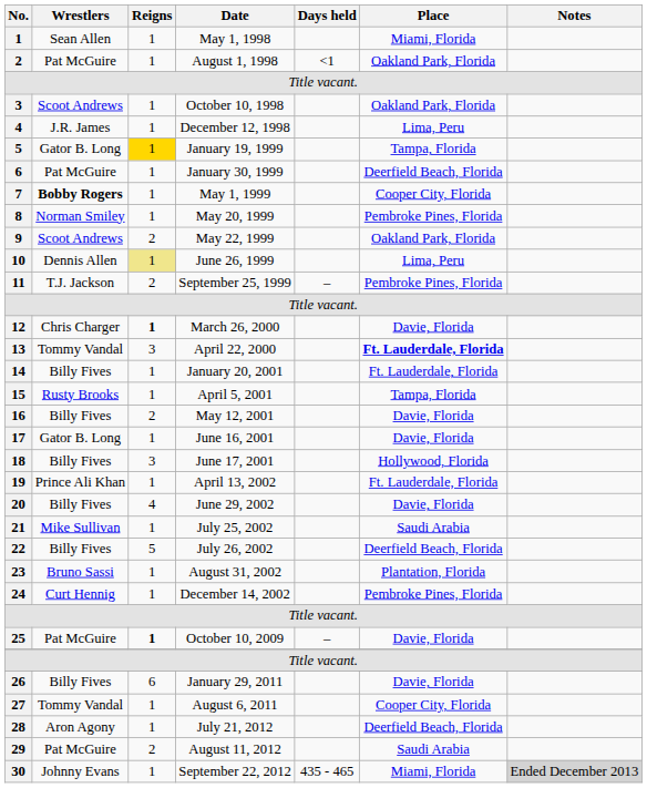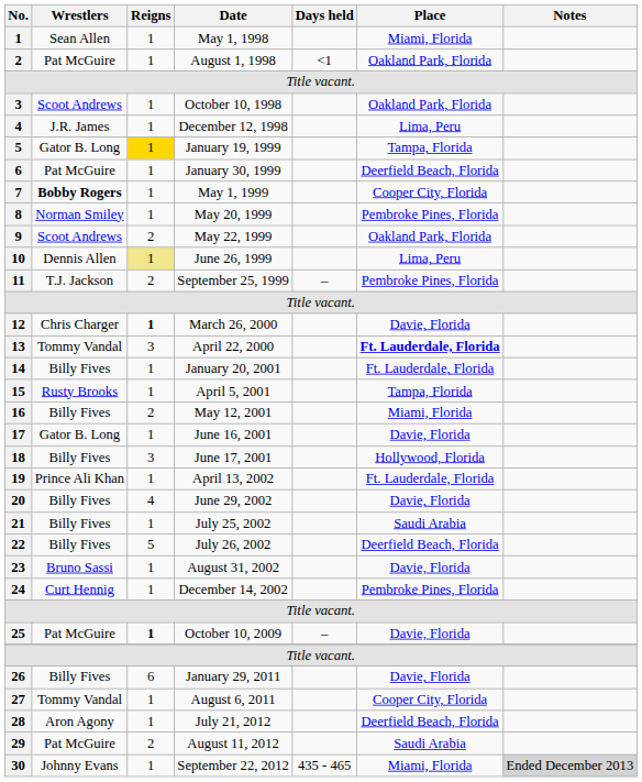 <table class="wikitable sortable" style="text-align: center">
 <tr>
 <th>No.</th>
 <th>Wrestlers</th>
 <th>Reigns</th>
 <th>Date</th>
 <th>Days held</th>
 <th>Place</th>
 <th>Notes</th>
 </tr>
 <tr>
 <th>1</th>
 <td>Sean Allen</td>
 <td>1</td>
 <td>May 1, 1998</td>
 <td></td>
 <td><a href='#'>Miami, Florida</a></td>
 <td></td>
 </tr>
 <tr>
 <th>2</th>
 <td>Pat McGuire</td>
 <td>1</td>
 <td>August 1, 1998</td>
 <td><1</td>
 <td><a href='#'>Oakland Park, Florida</a></td>
 <td></td>
 </tr>
 <tr style="background: #e3e3e3;">
 <td colspan="7" align=center><em>Title vacant.</em></td>
 </tr>
 <tr>
 <th>3</th>
 <td><a href='#'>Scoot Andrews</a></td>
 <td>1</td>
 <td>October 10, 1998</td>
 <td></td>
 <td><a href='#'>Oakland Park, Florida</a></td>
 <td></td>
 </tr>
 <tr>
 <th>4</th>
 <td>J.R. James</td>
 <td>1</td>
 <td>December 12, 1998</td>
 <td></td>
 <td><a href='#'>Lima, Peru</a></td>
 <td></td>
 </tr>
 <tr>
 <th>5</th>
 <td>Gator B. Long</td>
 <td style="background: gold;">1</td>
 <td>January 19, 1999</td>
 <td></td>
 <td><a href='#'>Tampa, Florida</a></td>
 <td></td>
 </tr>
 <tr>
 <th>6</th>
 <td>Pat McGuire</td>
 <td>1</td>
 <td>January 30, 1999</td>
 <td></td>
 <td><a href='#'>Deerfield Beach, Florida</a></td>
 <td></td>
 </tr>
 <tr>
 <th>7</th>
 <td><strong>Bobby Rogers</strong></td>
 <td>1</td>
 <td>May 1, 1999</td>
 <td></td>
 <td><a href='#'>Cooper City, Florida</a></td>
 <td></td>
 </tr>
 <tr>
 <th>8</th>
 <td><a href='#'>Norman Smiley</a></td>
 <td>1</td>
 <td>May 20, 1999</td>
 <td></td>
 <td><a href='#'>Pembroke Pines, Florida</a></td>
 <td></td>
 </tr>
 <tr>
 <th>9</th>
 <td><a href='#'>Scoot Andrews</a></td>
 <td>2</td>
 <td>May 22, 1999</td>
 <td></td>
 <td><a href='#'>Oakland Park, Florida</a></td>
 <td></td>
 </tr>
 <tr>
 <th>10</th>
 <td>Dennis Allen</td>
 <td style="background: khaki;">1</td>
 <td>June 26, 1999</td>
 <td></td>
 <td><a href='#'>Lima, Peru</a></td>
 <td></td>
 </tr>
 <tr>
 <th>11</th>
 <td>T.J. Jackson</td>
 <td>2</td>
 <td>September 25, 1999</td>
 <td>–</td>
 <td><a href='#'>Pembroke Pines, Florida</a></td>
 <td></td>
 </tr>
 <tr style="background: #e3e3e3;">
 <td colspan="7" align=center><em>Title vacant.</em></td>
 </tr>
 <tr>
 <th>12</th>
 <td>Chris Charger</td>
 <td><strong>1</strong></td>
 <td>March 26, 2000</td>
 <td></td>
 <td><a href='#'>Davie, Florida</a></td>
 <td></td>
 </tr>
 <tr>
 <th>13</th>
 <td>Tommy Vandal</td>
 <td>3</td>
 <td>April 22, 2000</td>
 <td></td>
 <td><strong><a href='#'>Ft. Lauderdale, Florida</a></strong></td>
 <td></td>
 </tr>
 <tr>
 <th>14</th>
 <td>Billy Fives</td>
 <td>1</td>
 <td>January 20, 2001</td>
 <td></td>
 <td><a href='#'>Ft. Lauderdale, Florida</a></td>
 <td></td>
 </tr>
 <tr>
 <th>15</th>
 <td><a href='#'>Rusty Brooks</a></td>
 <td>1</td>
 <td>April 5, 2001</td>
 <td></td>
 <td><a href='#'>Tampa, Florida</a></td>
 <td></td>
 </tr>
 <tr>
 <th>16</th>
 <td>Billy Fives</td>
 <td>2</td>
 <td>May 12, 2001</td>
 <td></td>
-<td><a href='#'>Davie, Florida</a></td>
+<td><a href='#'>Miami, Florida</a></td>
 <td></td>
 </tr>
 <tr>
 <th>17</th>
 <td>Gator B. Long</td>
 <td>1</td>
 <td>June 16, 2001</td>
 <td></td>
 <td><a href='#'>Davie, Florida</a></td>
 <td></td>
 </tr>
 <tr>
 <th>18</th>
 <td>Billy Fives</td>
 <td>3</td>
 <td>June 17, 2001</td>
 <td></td>
 <td><a href='#'>Hollywood, Florida</a></td>
 <td></td>
 </tr>
 <tr>
 <th>19</th>
 <td>Prince Ali Khan</td>
 <td>1</td>
 <td>April 13, 2002</td>
 <td></td>
 <td><a href='#'>Ft. Lauderdale, Florida</a></td>
 <td></td>
 </tr>
 <tr>
 <th>20</th>
 <td>Billy Fives</td>
 <td>4</td>
 <td>June 29, 2002</td>
 <td></td>
 <td><a href='#'>Davie, Florida</a></td>
 <td></td>
 </tr>
 <tr>
 <th>21</th>
-<td><a href='#'>Mike Sullivan</a></td>
+<td>Billy Fives</td>
 <td>1</td>
 <td>July 25, 2002</td>
 <td></td>
 <td><a href='#'>Saudi Arabia</a></td>
 <td></td>
 </tr>
 <tr>
 <th>22</th>
 <td>Billy Fives</td>
 <td>5</td>
 <td>July 26, 2002</td>
 <td></td>
 <td><a href='#'>Deerfield Beach, Florida</a></td>
 <td></td>
 </tr>
 <tr>
 <th>23</th>
 <td><a href='#'>Bruno Sassi</a></td>
 <td>1</td>
 <td>August 31, 2002</td>
 <td></td>
-<td><a href='#'>Plantation, Florida</a></td>
+<td><a href='#'>Davie, Florida</a></td>
 <td></td>
 </tr>
 <tr>
 <th>24</th>
 <td><a href='#'>Curt Hennig</a></td>
 <td>1</td>
 <td>December 14, 2002</td>
 <td></td>
 <td><a href='#'>Pembroke Pines, Florida</a></td>
 <td></td>
 </tr>
 <tr style="background: #e3e3e3;">
 <td colspan="7" align=center><em>Title vacant.</em></td>
 </tr>
 <tr>
 <th>25</th>
 <td>Pat McGuire</td>
 <td><strong>1</strong></td>
 <td>October 10, 2009</td>
 <td>–</td>
 <td><a href='#'>Davie, Florida</a></td>
 <td></td>
 </tr>
 <tr>
 </tr>
 <tr style="background: #e3e3e3;">
 <td colspan="7" align=center><em>Title vacant.</em></td>
 </tr>
 <tr>
 <th>26</th>
 <td>Billy Fives</td>
 <td>6</td>
 <td>January 29, 2011</td>
 <td></td>
 <td><a href='#'>Davie, Florida</a></td>
 <td></td>
 </tr>
 <tr>
 <th>27</th>
 <td>Tommy Vandal</td>
 <td>1</td>
 <td>August 6, 2011</td>
 <td></td>
 <td><a href='#'>Cooper City, Florida</a></td>
 <td></td>
 </tr>
 <tr>
 <th>28</th>
 <td>Aron Agony</td>
 <td>1</td>
 <td>July 21, 2012</td>
 <td></td>
 <td><a href='#'>Deerfield Beach, Florida</a></td>
 <td></td>
 </tr>
 <tr>
 <th>29</th>
 <td>Pat McGuire</td>
 <td>2</td>
 <td>August 11, 2012</td>
 <td></td>
 <td><a href='#'>Saudi Arabia</a></td>
 <td></td>
 </tr>
 <tr>
 <th>30</th>
 <td>Johnny Evans</td>
 <td>1</td>
 <td>September 22, 2012</td>
 <td>435 - 465</td>
 <td><a href='#'>Miami, Florida</a></td>
 <td style="background: lightgrey;">Ended December 2013</td>
 </tr>
 </table>
